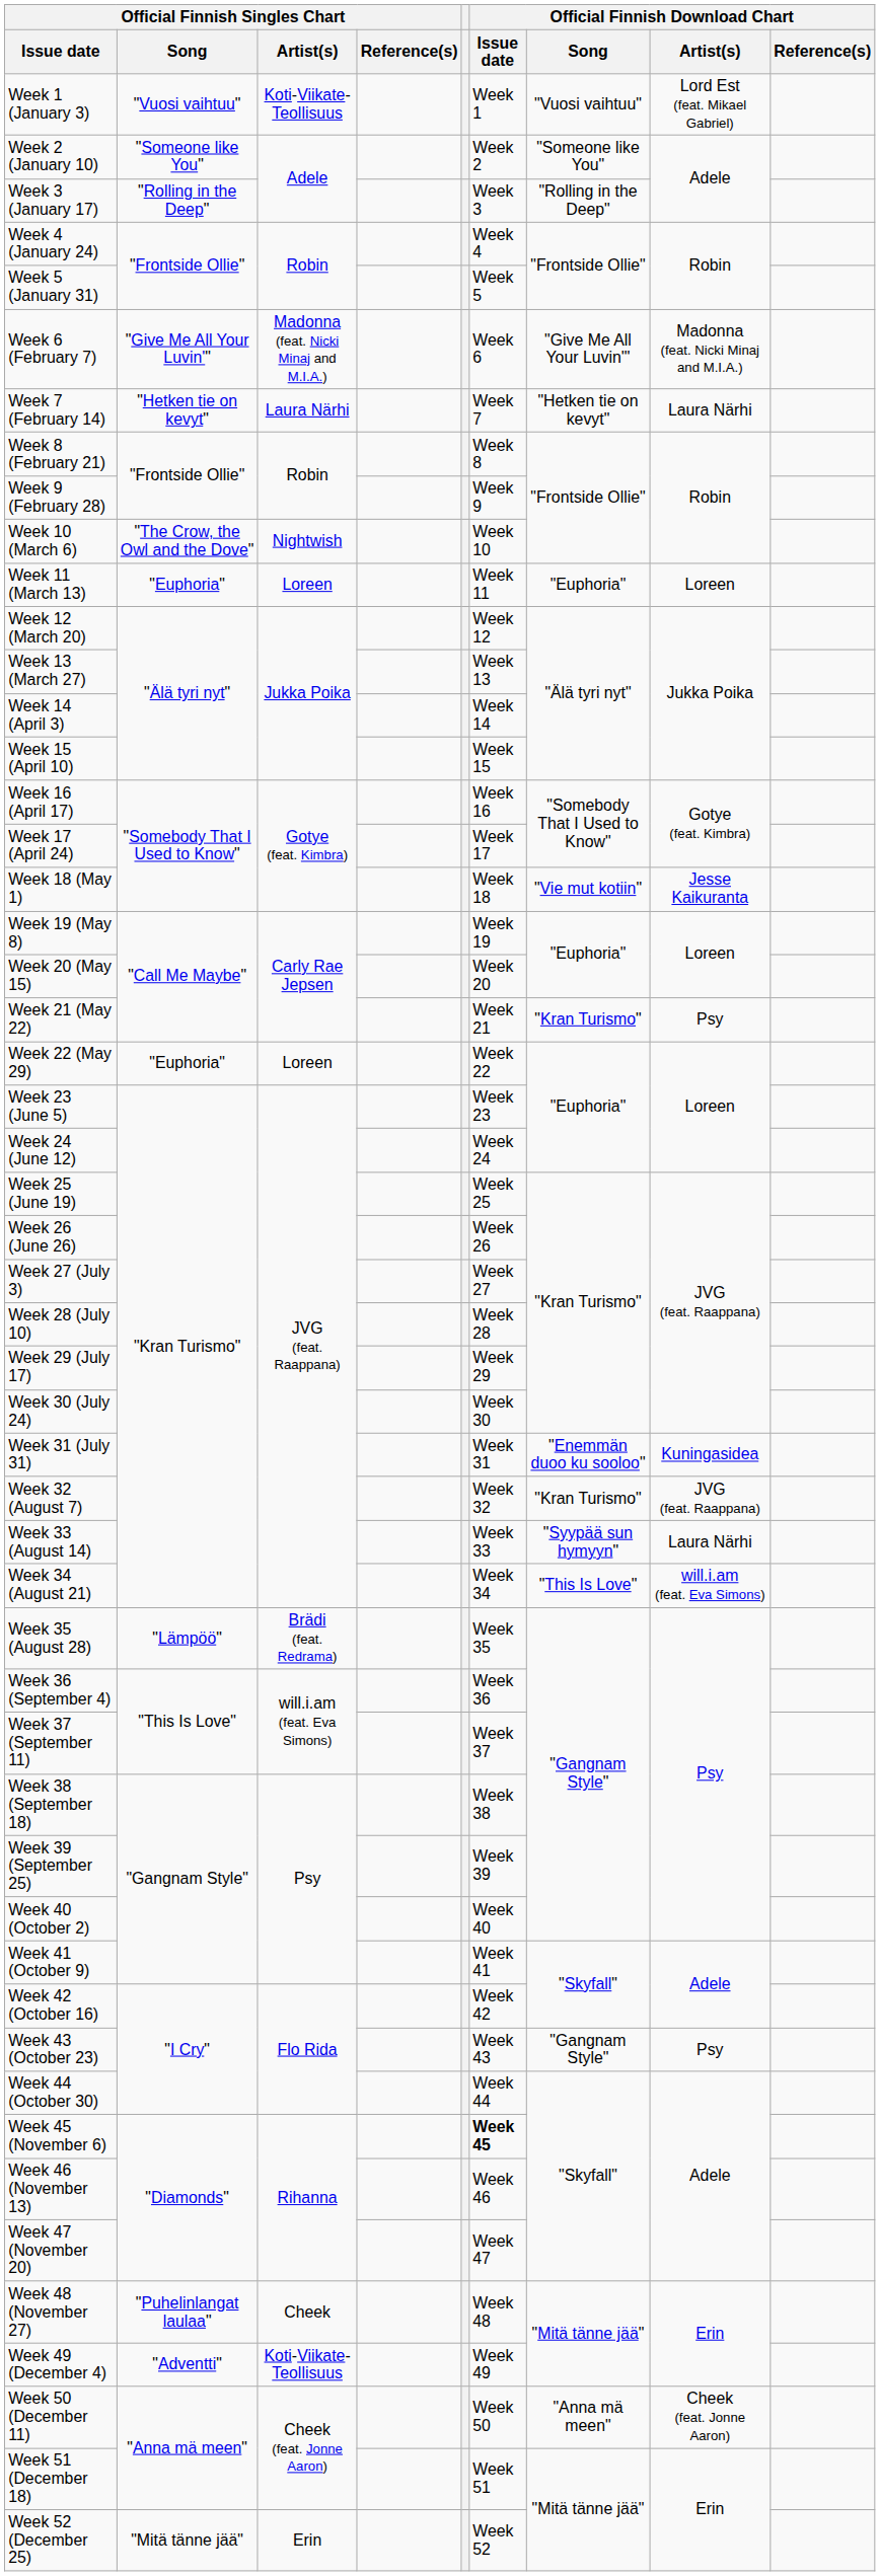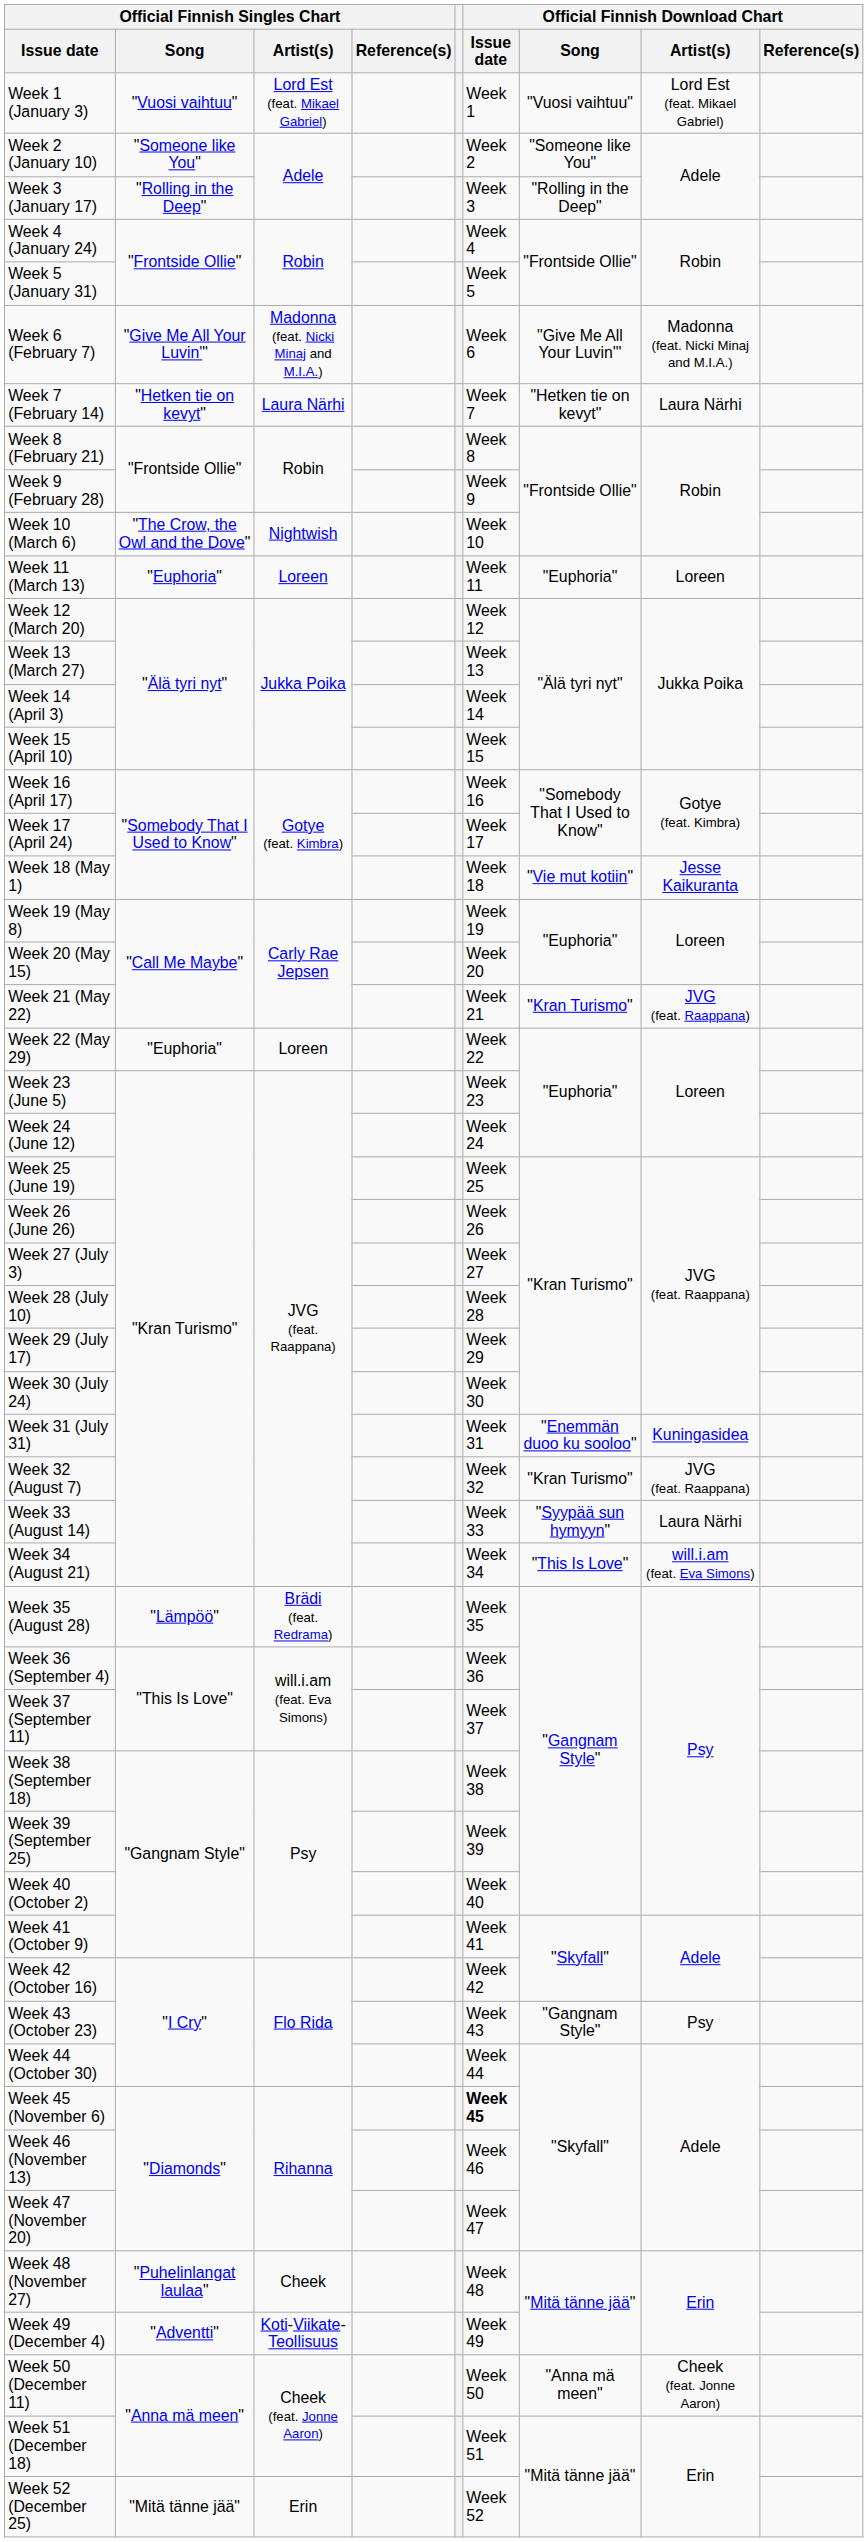 <table class="wikitable">
 <tr>
 <th style="text-align: center;" colspan="4">Official Finnish Singles Chart</th>
 <th style="text-align: center;" colspan="1"></th>
 <th style="text-align: center;" colspan="4">Official Finnish Download Chart</th>
 </tr>
 <tr>
 <th style="text-align: center;">Issue date</th>
 <th style="text-align: center;">Song</th>
 <th style="text-align: center;">Artist(s)</th>
 <th style="text-align: center;">Reference(s)</th>
 <th style="text-align: center;"></th>
 <th style="text-align: center;">Issue date</th>
 <th style="text-align: center;">Song</th>
 <th style="text-align: center;">Artist(s)</th>
 <th style="text-align: center;">Reference(s)</th>
 </tr>
 <tr>
 <td>Week 1 (January 3)</td>
 <td style="text-align: center;">"<a href='#'>Vuosi vaihtuu</a>"</td>
-<td style="text-align: center;"><a href='#'>Koti</a>-<a href='#'>Viikate</a>-<a href='#'>Teollisuus</a></td>
+<td style="text-align: center;"><a href='#'>Lord Est</a><br><small>(feat. <a href='#'>Mikael Gabriel</a>)</small></td>
 <td style="text-align: center;"></td>
 <th style="text-align: center;"></th>
 <td style="text-align: left;">Week 1</td>
 <td style="text-align: center;">"Vuosi vaihtuu"</td>
 <td style="text-align: center;">Lord Est<br><small>(feat. Mikael Gabriel)</small></td>
 <td style="text-align: center;"></td>
 </tr>
 <tr>
 <td>Week 2 (January 10)</td>
 <td style="text-align: center;">"<a href='#'>Someone like You</a>"</td>
 <td style="text-align: center;" rowspan="2"><a href='#'>Adele</a></td>
 <td style="text-align: center;"></td>
 <th style="text-align: center;"></th>
 <td style="text-align: left;">Week 2</td>
 <td style="text-align: center;">"Someone like You"</td>
 <td style="text-align: center;" rowspan="2">Adele</td>
 <td style="text-align: center;"></td>
 </tr>
 <tr>
 <td>Week 3 (January 17)</td>
 <td style="text-align: center;">"<a href='#'>Rolling in the Deep</a>"</td>
 <td style="text-align: center;"></td>
 <th style="text-align: center;"></th>
 <td style="text-align: left;">Week 3</td>
 <td style="text-align: center;">"Rolling in the Deep"</td>
 <td style="text-align: center;"></td>
 </tr>
 <tr>
 <td>Week 4 (January 24)</td>
 <td style="text-align: center;" rowspan="2">"<a href='#'>Frontside Ollie</a>"</td>
 <td style="text-align: center;" rowspan="2"><a href='#'>Robin</a></td>
 <td style="text-align: center;"></td>
 <th style="text-align: center;"></th>
 <td style="text-align: left;">Week 4</td>
 <td style="text-align: center;" rowspan="2">"Frontside Ollie"</td>
 <td style="text-align: center;" rowspan="2">Robin</td>
 <td style="text-align: center;"></td>
 </tr>
 <tr>
 <td>Week 5 (January 31)</td>
 <td style="text-align: center;"></td>
 <th style="text-align: center;"></th>
 <td style="text-align: left;">Week 5</td>
 <td style="text-align: center;"></td>
 </tr>
 <tr>
 <td>Week 6 (February 7)</td>
 <td style="text-align: center;">"<a href='#'>Give Me All Your Luvin'</a>"</td>
 <td style="text-align: center;"><a href='#'>Madonna</a><br><small>(feat. <a href='#'>Nicki Minaj</a> and <a href='#'>M.I.A.</a>)</small></td>
 <td style="text-align: center;"></td>
 <th style="text-align: center;"></th>
 <td style="text-align: left;">Week 6</td>
 <td style="text-align: center;">"Give Me All Your Luvin'"</td>
 <td style="text-align: center;">Madonna<br><small>(feat. Nicki Minaj and M.I.A.)</small></td>
 <td style="text-align: center;"></td>
 </tr>
 <tr>
 <td>Week 7 (February 14)</td>
 <td style="text-align: center;">"<a href='#'>Hetken tie on kevyt</a>"</td>
 <td style="text-align: center;"><a href='#'>Laura Närhi</a></td>
 <td style="text-align: center;"></td>
 <th style="text-align: center;"></th>
 <td style="text-align: left;">Week 7</td>
 <td style="text-align: center;">"Hetken tie on kevyt"</td>
 <td style="text-align: center;">Laura Närhi</td>
 <td style="text-align: center;"></td>
 </tr>
 <tr>
 <td>Week 8 (February 21)</td>
 <td style="text-align: center;" rowspan="2">"Frontside Ollie"</td>
 <td style="text-align: center;" rowspan="2">Robin</td>
 <td style="text-align: center;"></td>
 <th style="text-align: center;"></th>
 <td style="text-align: left;">Week 8</td>
 <td style="text-align: center;" rowspan="3">"Frontside Ollie"</td>
 <td style="text-align: center;" rowspan="3">Robin</td>
 <td style="text-align: center;"></td>
 </tr>
 <tr>
 <td>Week 9 (February 28)</td>
 <td style="text-align: center;"></td>
 <th style="text-align: center;"></th>
 <td style="text-align: left;">Week 9</td>
 <td style="text-align: center;"></td>
 </tr>
 <tr>
 <td>Week 10 (March 6)</td>
 <td style="text-align: center;">"<a href='#'>The Crow, the Owl and the Dove</a>"</td>
 <td style="text-align: center;"><a href='#'>Nightwish</a></td>
 <td style="text-align: center;"></td>
 <th style="text-align: center;"></th>
 <td style="text-align: left;">Week 10</td>
 <td style="text-align: center;"></td>
 </tr>
 <tr>
 <td>Week 11 (March 13)</td>
 <td style="text-align: center;">"<a href='#'>Euphoria</a>"</td>
 <td style="text-align: center;"><a href='#'>Loreen</a></td>
 <td style="text-align: center;"></td>
 <th style="text-align: center;"></th>
 <td style="text-align: left;">Week 11</td>
 <td style="text-align: center;">"Euphoria"</td>
 <td style="text-align: center;">Loreen</td>
 <td style="text-align: center;"></td>
 </tr>
 <tr>
 <td>Week 12 (March 20)</td>
 <td style="text-align: center;" rowspan="4">"<a href='#'>Älä tyri nyt</a>"</td>
 <td style="text-align: center;" rowspan="4"><a href='#'>Jukka Poika</a></td>
 <td style="text-align: center;"></td>
 <th style="text-align: center;"></th>
 <td style="text-align: left;">Week 12</td>
 <td style="text-align: center;" rowspan="4">"Älä tyri nyt"</td>
 <td style="text-align: center;" rowspan="4">Jukka Poika</td>
 <td style="text-align: center;"></td>
 </tr>
 <tr>
 <td>Week 13 (March 27)</td>
 <td style="text-align: center;"></td>
 <th style="text-align: center;"></th>
 <td style="text-align: left;">Week 13</td>
 <td style="text-align: center;"></td>
 </tr>
 <tr>
 <td>Week 14 (April 3)</td>
 <td style="text-align: center;"></td>
 <th style="text-align: center;"></th>
 <td style="text-align: left;">Week 14</td>
 <td style="text-align: center;"></td>
 </tr>
 <tr>
 <td>Week 15 (April 10)</td>
 <td style="text-align: center;"></td>
 <th style="text-align: center;"></th>
 <td style="text-align: left;">Week 15</td>
 <td style="text-align: center;"></td>
 </tr>
 <tr>
 <td>Week 16 (April 17)</td>
 <td style="text-align: center;" rowspan="3">"<a href='#'>Somebody That I Used to Know</a>"</td>
 <td style="text-align: center;" rowspan="3"><a href='#'>Gotye</a><br><small>(feat. <a href='#'>Kimbra</a>)</small></td>
 <td style="text-align: center;"></td>
 <th style="text-align: center;"></th>
 <td style="text-align: left;">Week 16</td>
 <td style="text-align: center;" rowspan="2">"Somebody That I Used to Know"</td>
 <td style="text-align: center;" rowspan="2">Gotye<br><small>(feat. Kimbra)</small></td>
 <td style="text-align: center;"></td>
 </tr>
 <tr>
 <td>Week 17 (April 24)</td>
 <td style="text-align: center;"></td>
 <th style="text-align: center;"></th>
 <td style="text-align: left;">Week 17</td>
 <td style="text-align: center;"></td>
 </tr>
 <tr>
 <td>Week 18 (May 1)</td>
 <td style="text-align: center;"></td>
 <th style="text-align: center;"></th>
 <td style="text-align: left;">Week 18</td>
 <td style="text-align: center;">"<a href='#'>Vie mut kotiin</a>"</td>
 <td style="text-align: center;"><a href='#'>Jesse Kaikuranta</a></td>
 <td style="text-align: center;"></td>
 </tr>
 <tr>
 <td>Week 19 (May 8)</td>
 <td style="text-align: center;" rowspan="3">"<a href='#'>Call Me Maybe</a>"</td>
 <td style="text-align: center;" rowspan="3"><a href='#'>Carly Rae Jepsen</a></td>
 <td style="text-align: center;"></td>
 <th style="text-align: center;"></th>
 <td style="text-align: left;">Week 19</td>
 <td style="text-align: center;" rowspan="2">"Euphoria"</td>
 <td style="text-align: center;" rowspan="2">Loreen</td>
 <td style="text-align: center;"></td>
 </tr>
 <tr>
 <td>Week 20 (May 15)</td>
 <td style="text-align: center;"></td>
 <th style="text-align: center;"></th>
 <td style="text-align: left;">Week 20</td>
 <td style="text-align: center;"></td>
 </tr>
 <tr>
 <td>Week 21 (May 22)</td>
 <td style="text-align: center;"></td>
 <th style="text-align: center;"></th>
 <td style="text-align: left;">Week 21</td>
 <td style="text-align: center;">"<a href='#'>Kran Turismo</a>"</td>
-<td style="text-align: center;">Psy</td>
+<td style="text-align: center;"><a href='#'>JVG</a><br><small>(feat. <a href='#'>Raappana</a>)</small></td>
 <td style="text-align: center;"></td>
 </tr>
 <tr>
 <td>Week 22 (May 29)</td>
 <td style="text-align: center;">"Euphoria"</td>
 <td style="text-align: center;">Loreen</td>
 <td style="text-align: center;"></td>
 <th style="text-align: center;"></th>
 <td style="text-align: left;">Week 22</td>
 <td style="text-align: center;" rowspan="3">"Euphoria"</td>
 <td style="text-align: center;" rowspan="3">Loreen</td>
 <td style="text-align: center;"></td>
 </tr>
 <tr>
 <td>Week 23 (June 5)</td>
 <td style="text-align: center;" rowspan="12">"Kran Turismo"</td>
 <td style="text-align: center;" rowspan="12">JVG<br><small>(feat. Raappana)</small></td>
 <td style="text-align: center;"></td>
 <th style="text-align: center;"></th>
 <td style="text-align: left;">Week 23</td>
 <td style="text-align: center;"></td>
 </tr>
 <tr>
 <td>Week 24 (June 12)</td>
 <td style="text-align: center;"></td>
 <th style="text-align: center;"></th>
 <td style="text-align: left;">Week 24</td>
 <td style="text-align: center;"></td>
 </tr>
 <tr>
 <td>Week 25 (June 19)</td>
 <td style="text-align: center;"></td>
 <th style="text-align: center;"></th>
 <td style="text-align: left;">Week 25</td>
 <td style="text-align: center;" rowspan="6">"Kran Turismo"</td>
 <td style="text-align: center;" rowspan="6">JVG<br><small>(feat. Raappana)</small></td>
 <td style="text-align: center;"></td>
 </tr>
 <tr>
 <td>Week 26 (June 26)</td>
 <td style="text-align: center;"></td>
 <th style="text-align: center;"></th>
 <td style="text-align: left;">Week 26</td>
 <td style="text-align: center;"></td>
 </tr>
 <tr>
 <td>Week 27 (July 3)</td>
 <td style="text-align: center;"></td>
 <th style="text-align: center;"></th>
 <td style="text-align: left;">Week 27</td>
 <td style="text-align: center;"></td>
 </tr>
 <tr>
 <td>Week 28 (July 10)</td>
 <td style="text-align: center;"></td>
 <th style="text-align: center;"></th>
 <td style="text-align: left;">Week 28</td>
 <td style="text-align: center;"></td>
 </tr>
 <tr>
 <td>Week 29 (July 17)</td>
 <td style="text-align: center;"></td>
 <th style="text-align: center;"></th>
 <td style="text-align: left;">Week 29</td>
 <td style="text-align: center;"></td>
 </tr>
 <tr>
 <td>Week 30 (July 24)</td>
 <td style="text-align: center;"></td>
 <th style="text-align: center;"></th>
 <td style="text-align: left;">Week 30</td>
 <td style="text-align: center;"></td>
 </tr>
 <tr>
 <td>Week 31 (July 31)</td>
 <td style="text-align: center;"></td>
 <th style="text-align: center;"></th>
 <td style="text-align: left;">Week 31</td>
 <td style="text-align: center;">"<a href='#'>Enemmän duoo ku sooloo</a>"</td>
 <td style="text-align: center;"><a href='#'>Kuningasidea</a></td>
 <td style="text-align: center;"></td>
 </tr>
 <tr>
 <td>Week 32 (August 7)</td>
 <td style="text-align: center;"></td>
 <th style="text-align: center;"></th>
 <td style="text-align: left;">Week 32</td>
 <td style="text-align: center;">"Kran Turismo"</td>
 <td style="text-align: center;">JVG<br><small>(feat. Raappana)</small></td>
 <td style="text-align: center;"></td>
 </tr>
 <tr>
 <td>Week 33 (August 14)</td>
 <td style="text-align: center;"></td>
 <th style="text-align: center;"></th>
 <td style="text-align: left;">Week 33</td>
 <td style="text-align: center;">"<a href='#'>Syypää sun hymyyn</a>"</td>
 <td style="text-align: center;">Laura Närhi</td>
 <td style="text-align: center;"></td>
 </tr>
 <tr>
 <td>Week 34 (August 21)</td>
 <td style="text-align: center;"></td>
 <th style="text-align: center;"></th>
 <td style="text-align: left;">Week 34</td>
 <td style="text-align: center;">"<a href='#'>This Is Love</a>"</td>
 <td style="text-align: center;"><a href='#'>will.i.am</a><br><small>(feat. <a href='#'>Eva Simons</a>)</small></td>
 <td style="text-align: center;"></td>
 </tr>
 <tr>
 <td>Week 35 (August 28)</td>
 <td style="text-align: center;">"<a href='#'>Lämpöö</a>"</td>
 <td style="text-align: center;"><a href='#'>Brädi</a><br><small>(feat. <a href='#'>Redrama</a>)</small></td>
 <td style="text-align: center;"></td>
 <th style="text-align: center;"></th>
 <td style="text-align: left;">Week 35</td>
 <td style="text-align: center;" rowspan="6">"<a href='#'>Gangnam Style</a>"</td>
 <td style="text-align: center;" rowspan="6"><a href='#'>Psy</a></td>
 <td style="text-align: center;"></td>
 </tr>
 <tr>
 <td>Week 36 (September 4)</td>
 <td style="text-align: center;" rowspan="2">"This Is Love"</td>
 <td style="text-align: center;" rowspan="2">will.i.am<br><small>(feat. Eva Simons)</small></td>
 <td style="text-align: center;"></td>
 <th style="text-align: center;"></th>
 <td style="text-align: left;">Week 36</td>
 <td style="text-align: center;"></td>
 </tr>
 <tr>
 <td>Week 37 (September 11)</td>
 <td style="text-align: center;"></td>
 <th style="text-align: center;"></th>
 <td style="text-align: left;">Week 37</td>
 <td style="text-align: center;"></td>
 </tr>
 <tr>
 <td>Week 38 (September 18)</td>
 <td style="text-align: center;" rowspan="4">"Gangnam Style"</td>
 <td style="text-align: center;" rowspan="4">Psy</td>
 <td style="text-align: center;"></td>
 <th style="text-align: center;"></th>
 <td style="text-align: left;">Week 38</td>
 <td style="text-align: center;"></td>
 </tr>
 <tr>
 <td>Week 39 (September 25)</td>
 <td style="text-align: center;"></td>
 <th style="text-align: center;"></th>
 <td style="text-align: left;">Week 39</td>
 <td style="text-align: center;"></td>
 </tr>
 <tr>
 <td>Week 40 (October 2)</td>
 <td style="text-align: center;"></td>
 <th style="text-align: center;"></th>
 <td style="text-align: left;">Week 40</td>
 <td style="text-align: center;"></td>
 </tr>
 <tr>
 <td>Week 41 (October 9)</td>
 <td style="text-align: center;"></td>
 <th style="text-align: center;"></th>
 <td style="text-align: left;">Week 41</td>
 <td style="text-align: center;" rowspan="2">"<a href='#'>Skyfall</a>"</td>
 <td style="text-align: center;" rowspan="2"><a href='#'>Adele</a></td>
 <td style="text-align: center;"></td>
 </tr>
 <tr>
 <td>Week 42 (October 16)</td>
 <td style="text-align: center;" rowspan="3">"<a href='#'>I Cry</a>"</td>
 <td style="text-align: center;" rowspan="3"><a href='#'>Flo Rida</a></td>
 <td style="text-align: center;"></td>
 <th style="text-align: center;"></th>
 <td style="text-align: left;">Week 42</td>
 <td style="text-align: center;"></td>
 </tr>
 <tr>
 <td>Week 43 (October 23)</td>
 <td style="text-align: center;"></td>
 <th style="text-align: center;"></th>
 <td style="text-align: left;">Week 43</td>
 <td style="text-align: center;">"Gangnam Style"</td>
 <td style="text-align: center;">Psy</td>
 <td style="text-align: center;"></td>
 </tr>
 <tr>
 <td>Week 44 (October 30)</td>
 <td style="text-align: center;"></td>
 <th style="text-align: center;"></th>
 <td style="text-align: left;">Week 44</td>
 <td style="text-align: center;" rowspan="4">"Skyfall"</td>
 <td style="text-align: center;" rowspan="4">Adele</td>
 <td style="text-align: center;"></td>
 </tr>
 <tr>
 <td>Week 45 (November 6)</td>
 <td style="text-align: center;" rowspan="3">"<a href='#'>Diamonds</a>"</td>
 <td style="text-align: center;" rowspan="3"><a href='#'>Rihanna</a></td>
 <td style="text-align: center;"></td>
 <th style="text-align: center;"></th>
 <td style="text-align: left;"><strong>Week 45</strong></td>
 <td style="text-align: center;"></td>
 </tr>
 <tr>
 <td>Week 46 (November 13)</td>
 <td style="text-align: center;"></td>
 <th style="text-align: center;"></th>
 <td style="text-align: left;">Week 46</td>
 <td style="text-align: center;"></td>
 </tr>
 <tr>
 <td>Week 47 (November 20)</td>
 <td style="text-align: center;"></td>
 <th style="text-align: center;"></th>
 <td style="text-align: left;">Week 47</td>
 <td style="text-align: center;"></td>
 </tr>
 <tr>
 <td>Week 48 (November 27)</td>
 <td style="text-align: center;">"<a href='#'>Puhelinlangat laulaa</a>"</td>
 <td style="text-align: center;">Cheek</td>
 <td style="text-align: center;"></td>
 <th style="text-align: center;"></th>
 <td style="text-align: left;">Week 48</td>
 <td style="text-align: center;" rowspan="2">"<a href='#'>Mitä tänne jää</a>"</td>
 <td style="text-align: center;" rowspan="2"><a href='#'>Erin</a></td>
 <td style="text-align: center;"></td>
 </tr>
 <tr>
 <td>Week 49 (December 4)</td>
 <td style="text-align: center;">"<a href='#'>Adventti</a>"</td>
 <td style="text-align: center;"><a href='#'>Koti</a>-<a href='#'>Viikate</a>-<a href='#'>Teollisuus</a></td>
 <td style="text-align: center;"></td>
 <th style="text-align: center;"></th>
 <td style="text-align: left;">Week 49</td>
 <td style="text-align: center;"></td>
 </tr>
 <tr>
 <td>Week 50 (December 11)</td>
 <td style="text-align: center;" rowspan="2">"<a href='#'>Anna mä meen</a>"</td>
 <td style="text-align: center;" rowspan="2">Cheek<br><small>(feat. <a href='#'>Jonne Aaron</a>)</small></td>
 <td style="text-align: center;"></td>
 <th style="text-align: center;"></th>
 <td style="text-align: left;">Week 50</td>
 <td style="text-align: center;">"Anna mä meen"</td>
 <td style="text-align: center;">Cheek<br><small>(feat. Jonne Aaron)</small></td>
 <td style="text-align: center;"></td>
 </tr>
 <tr>
 <td>Week 51 (December 18)</td>
 <td style="text-align: center;"></td>
 <th style="text-align: center;"></th>
 <td style="text-align: left;">Week 51</td>
 <td style="text-align: center;" rowspan="2">"Mitä tänne jää"</td>
 <td style="text-align: center;" rowspan="2">Erin</td>
 <td style="text-align: center;"></td>
 </tr>
 <tr>
 <td>Week 52 (December 25)</td>
 <td style="text-align: center;">"Mitä tänne jää"</td>
 <td style="text-align: center;">Erin</td>
 <td style="text-align: center;"></td>
 <th style="text-align: center;"></th>
 <td style="text-align: left;">Week 52</td>
 <td style="text-align: center;"></td>
 </tr>
 </table>
